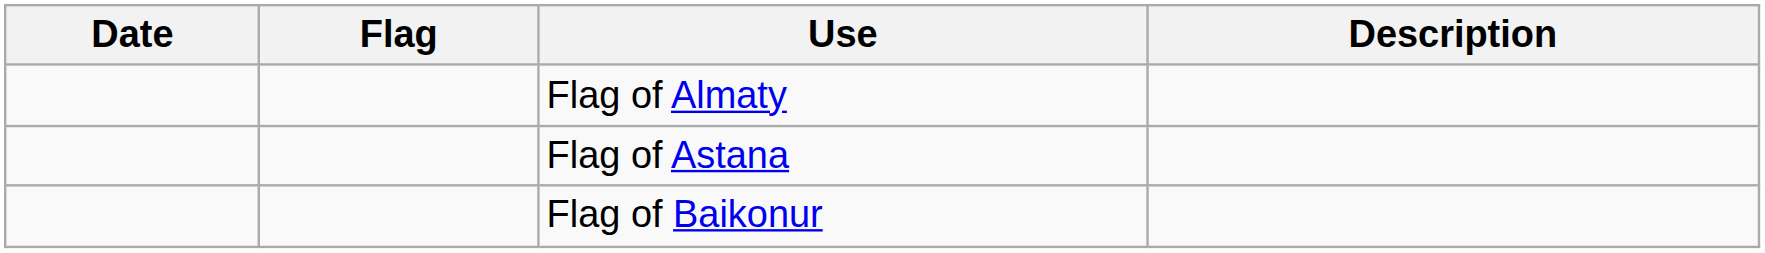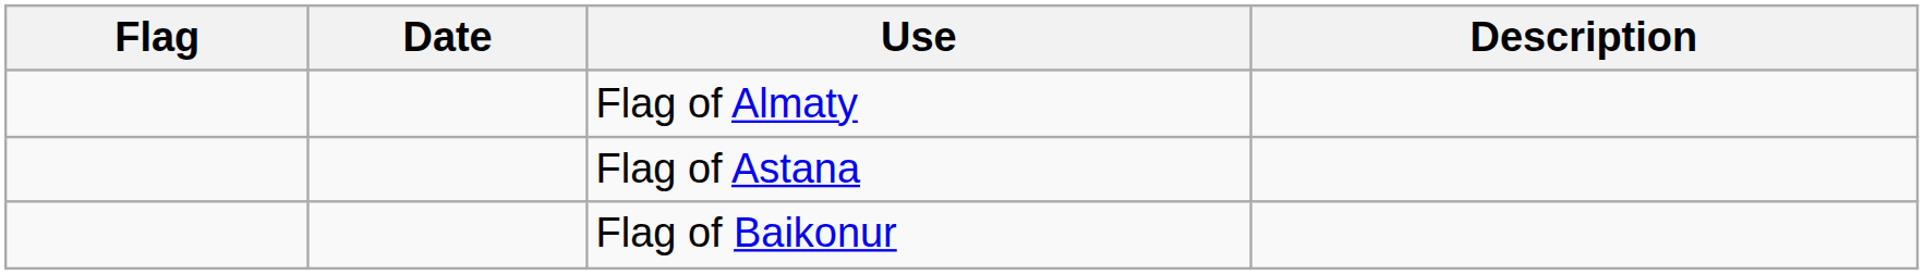 <table class="wikitable">
 <tr>
+<th width="110">Flag</th>
 <th width="100">Date</th>
-<th width="110">Flag</th>
 <th width="250">Use</th>
 <th width="250">Description</th>
 </tr>
 <tr>
 <td></td>
 <td></td>
 <td>Flag of <a href='#'>Almaty</a></td>
 <td></td>
 </tr>
 <tr>
 <td></td>
 <td></td>
 <td>Flag of <a href='#'>Astana</a></td>
 <td></td>
 </tr>
 <tr>
 <td></td>
 <td></td>
 <td>Flag of <a href='#'>Baikonur</a></td>
 <td></td>
 </tr>
 </table>
